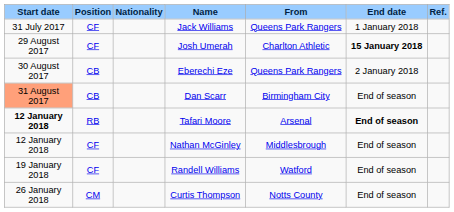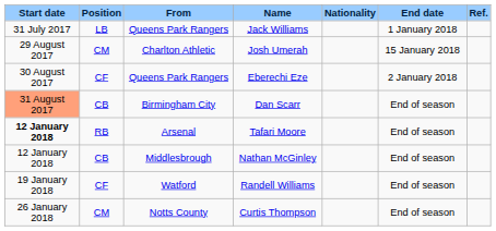 <table class="wikitable"  style="text-align:center; font-size:90%; ">
 <tr>
 <th style="background:#99CCFF; color:#001F44; width:100px;">Start date</th>
 <th style="background:#99CCFF; color:#001F44; width:50px;">Position</th>
+<th style="background:#99CCFF; color:#001F44; width:150px;">From</th>
+<th style="background:#99CCFF; color:#001F44; width:120px;">Name</th>
 <th style="background:#99CCFF; color:#001F44; width:50px;">Nationality</th>
-<th style="background:#99CCFF; color:#001F44; width:120px;">Name</th>
-<th style="background:#99CCFF; color:#001F44; width:150px;">From</th>
 <th style="background:#99CCFF; color:#001F44; width:120px;">End date</th>
 <th style="background:#99CCFF; color:#001F44; width:25px;">Ref.</th>
 </tr>
 <tr>
 <td>31 July 2017</td>
-<td><a href='#'>CF</a></td>
+<td><a href='#'>LB</a></td>
+<td><a href='#'>Queens Park Rangers</a></td>
+<td><a href='#'>Jack Williams</a></td>
 <td></td>
-<td><a href='#'>Jack Williams</a></td>
-<td><a href='#'>Queens Park Rangers</a></td>
 <td>1 January 2018</td>
 <td></td>
 </tr>
 <tr>
 <td>29 August 2017</td>
-<td><a href='#'>CF</a></td>
+<td><a href='#'>CM</a></td>
+<td><a href='#'>Charlton Athletic</a></td>
+<td><a href='#'>Josh Umerah</a></td>
 <td></td>
-<td><a href='#'>Josh Umerah</a></td>
-<td><a href='#'>Charlton Athletic</a></td>
-<td><strong>15 January 2018</strong></td>
+<td>15 January 2018</td>
 <td></td>
 </tr>
 <tr>
 <td>30 August 2017</td>
-<td><a href='#'>CB</a></td>
+<td><a href='#'>CF</a></td>
+<td><a href='#'>Queens Park Rangers</a></td>
+<td><a href='#'>Eberechi Eze</a></td>
 <td></td>
-<td><a href='#'>Eberechi Eze</a></td>
-<td><a href='#'>Queens Park Rangers</a></td>
 <td>2 January 2018</td>
 <td></td>
 </tr>
 <tr>
 <td style="background: lightsalmon;">31 August 2017</td>
 <td><a href='#'>CB</a></td>
+<td><a href='#'>Birmingham City</a></td>
+<td><a href='#'>Dan Scarr</a></td>
 <td></td>
-<td><a href='#'>Dan Scarr</a></td>
-<td><a href='#'>Birmingham City</a></td>
 <td>End of season</td>
 <td></td>
 </tr>
 <tr>
 <td><strong>12 January 2018</strong></td>
 <td><a href='#'>RB</a></td>
+<td><a href='#'>Arsenal</a></td>
+<td><a href='#'>Tafari Moore</a></td>
 <td></td>
-<td><a href='#'>Tafari Moore</a></td>
-<td><a href='#'>Arsenal</a></td>
-<td><strong>End of season</strong></td>
+<td>End of season</td>
 <td></td>
 </tr>
 <tr>
 <td>12 January 2018</td>
-<td><a href='#'>CF</a></td>
+<td><a href='#'>CB</a></td>
+<td><a href='#'>Middlesbrough</a></td>
+<td><a href='#'>Nathan McGinley</a></td>
 <td></td>
-<td><a href='#'>Nathan McGinley</a></td>
-<td><a href='#'>Middlesbrough</a></td>
 <td>End of season</td>
 <td></td>
 </tr>
 <tr>
 <td>19 January 2018</td>
 <td><a href='#'>CF</a></td>
+<td><a href='#'>Watford</a></td>
+<td><a href='#'>Randell Williams</a></td>
 <td></td>
-<td><a href='#'>Randell Williams</a></td>
-<td><a href='#'>Watford</a></td>
 <td>End of season</td>
 <td></td>
 </tr>
 <tr>
 <td>26 January 2018</td>
 <td><a href='#'>CM</a></td>
+<td><a href='#'>Notts County</a></td>
+<td><a href='#'>Curtis Thompson</a></td>
 <td></td>
-<td><a href='#'>Curtis Thompson</a></td>
-<td><a href='#'>Notts County</a></td>
 <td>End of season</td>
 <td></td>
 </tr>
 </table>
